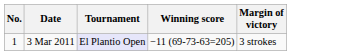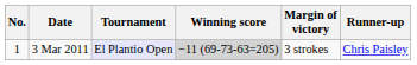 <table class="wikitable" style="font-size:95%;">
 <tr>
 <th>No.</th>
 <th>Date</th>
 <th>Tournament</th>
 <th>Winning score</th>
 <th>Margin of<br>victory</th>
+<th>Runner-up</th>
 </tr>
 <tr>
 <td align=center>1</td>
 <td align=right>3 Mar 2011</td>
 <td style="background: lavender;">El Plantio Open</td>
-<td>−11 (69-73-63=205)</td>
+<td style="background: lightgrey;">−11 (69-73-63=205)</td>
 <td>3 strokes</td>
+<td> <a href='#'>Chris Paisley</a></td>
 </tr>
 </table>
